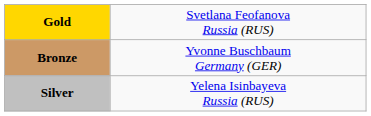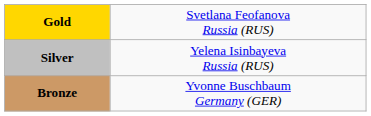 <table class="wikitable" style=" text-align:center; " width="35%">
 <tr>
 <td bgcolor="gold"><strong>Gold</strong></td>
 <td> <a href='#'>Svetlana Feofanova</a><br><em><a href='#'>Russia</a> (RUS)</em></td>
 </tr>
 <tr>
+<td bgcolor="silver"><strong>Silver</strong></td>
+<td> <a href='#'>Yelena Isinbayeva</a><br><em><a href='#'>Russia</a> (RUS)</em></td>
+</tr>
+<tr>
 <td bgcolor="CC9966"><strong>Bronze</strong></td>
 <td> <a href='#'>Yvonne Buschbaum</a><br><em><a href='#'>Germany</a> (GER)</em></td>
 </tr>
-<tr>
-<td bgcolor="silver"><strong>Silver</strong></td>
-<td> <a href='#'>Yelena Isinbayeva</a><br><em><a href='#'>Russia</a> (RUS)</em></td>
-</tr>
 </table>
